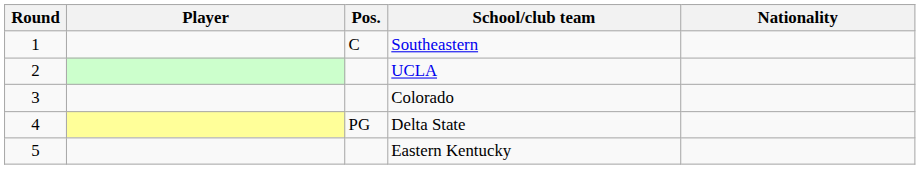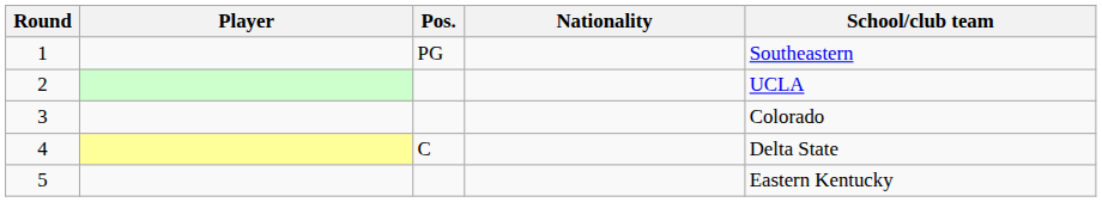 <table class="wikitable sortable">
 <tr>
 <th width="1%">Round</th>
 <th width="19%">Player</th>
 <th width="1%">Pos.</th>
+<th width="16%">Nationality</th>
 <th width="20%">School/club team</th>
-<th width="16%">Nationality</th>
 </tr>
 <tr>
 <td align=center>1</td>
 <td></td>
-<td>C</td>
+<td>PG</td>
+<td></td>
 <td><a href='#'>Southeastern</a></td>
-<td></td>
 </tr>
 <tr>
 <td align=center>2</td>
 <td bgcolor="#CCFFCC"></td>
 <td></td>
+<td></td>
 <td><a href='#'>UCLA</a></td>
-<td></td>
 </tr>
 <tr>
 <td align=center>3</td>
 <td></td>
 <td></td>
+<td></td>
 <td>Colorado</td>
-<td></td>
 </tr>
 <tr>
 <td align=center>4</td>
 <td bgcolor="#FFFF99"></td>
-<td>PG</td>
+<td>C</td>
+<td></td>
 <td>Delta State</td>
-<td></td>
 </tr>
 <tr>
 <td align=center>5</td>
 <td></td>
 <td></td>
+<td></td>
 <td>Eastern Kentucky</td>
-<td></td>
 </tr>
 </table>
